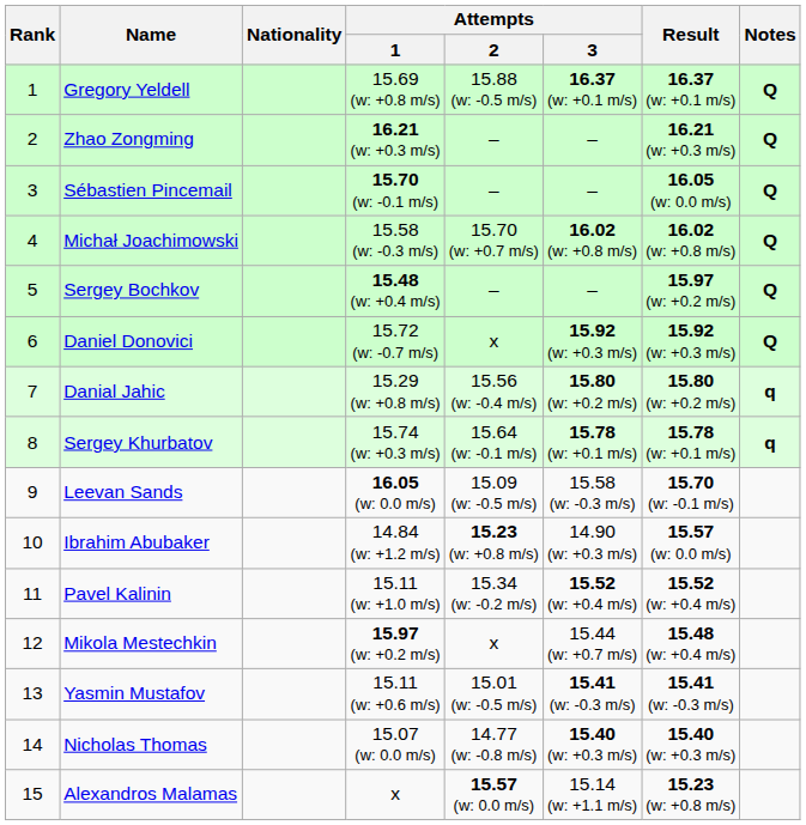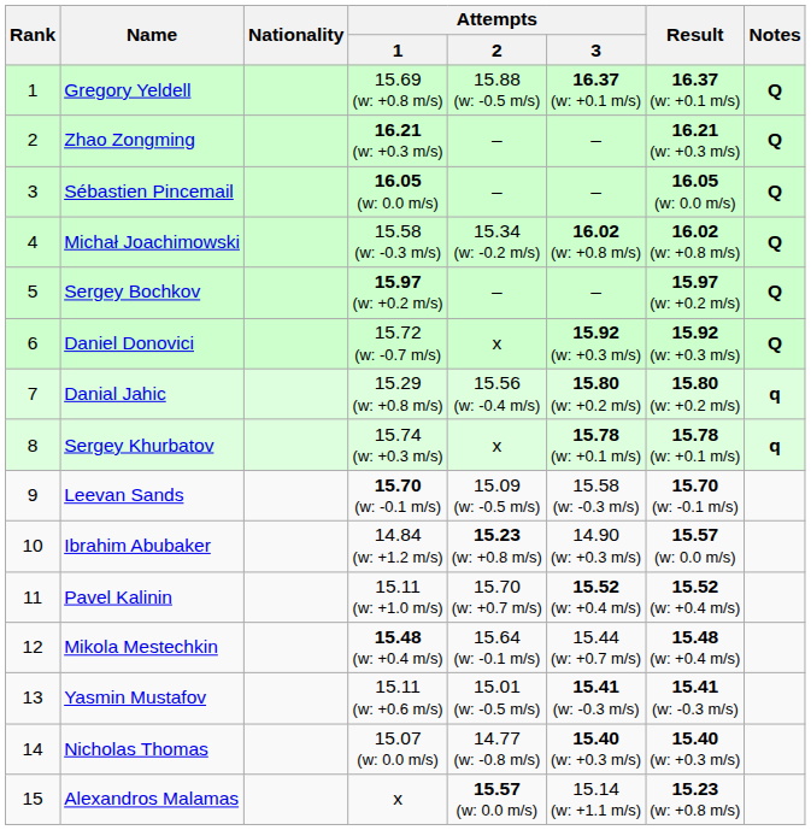 <table class="wikitable sortable" style="text-align:center">
 <tr>
 <th rowspan=2>Rank</th>
 <th rowspan=2>Name</th>
 <th rowspan=2>Nationality</th>
 <th colspan=3>Attempts</th>
 <th rowspan=2>Result</th>
 <th rowspan=2>Notes</th>
 </tr>
 <tr>
 <th>1</th>
 <th>2</th>
 <th>3</th>
 </tr>
 <tr bgcolor=ccffcc>
 <td>1</td>
 <td align=left><a href='#'>Gregory Yeldell</a></td>
 <td align=left></td>
 <td>15.69<br><small>(w: +0.8 m/s)</small></td>
 <td>15.88<br><small>(w: -0.5 m/s)</small></td>
 <td><strong>16.37</strong><br><small>(w: +0.1 m/s)</small></td>
 <td><strong>16.37</strong> <br><small>(w: +0.1 m/s)</small></td>
 <td><strong>Q</strong></td>
 </tr>
 <tr bgcolor=ccffcc>
 <td>2</td>
 <td align=left><a href='#'>Zhao Zongming</a></td>
 <td align=left></td>
 <td><strong>16.21</strong><br><small>(w: +0.3 m/s)</small></td>
 <td>–</td>
 <td>–</td>
 <td><strong>16.21</strong> <br><small>(w: +0.3 m/s)</small></td>
 <td><strong>Q</strong></td>
 </tr>
 <tr bgcolor=ccffcc>
 <td>3</td>
 <td align=left><a href='#'>Sébastien Pincemail</a></td>
 <td align=left></td>
-<td><strong>15.70</strong><br><small>(w: -0.1 m/s)</small></td>
+<td><strong>16.05</strong><br><small>(w: 0.0 m/s)</small></td>
 <td>–</td>
 <td>–</td>
 <td><strong>16.05</strong> <br><small>(w: 0.0 m/s)</small></td>
 <td><strong>Q</strong></td>
 </tr>
 <tr bgcolor=ccffcc>
 <td>4</td>
 <td align=left><a href='#'>Michał Joachimowski</a></td>
 <td align=left></td>
 <td>15.58<br><small>(w: -0.3 m/s)</small></td>
-<td>15.70<br><small>(w: +0.7 m/s)</small></td>
+<td>15.34<br><small>(w: -0.2 m/s)</small></td>
 <td><strong>16.02</strong><br><small>(w: +0.8 m/s)</small></td>
 <td><strong>16.02</strong> <br><small>(w: +0.8 m/s)</small></td>
 <td><strong>Q</strong></td>
 </tr>
 <tr bgcolor=ccffcc>
 <td>5</td>
 <td align=left><a href='#'>Sergey Bochkov</a></td>
 <td align=left></td>
-<td><strong>15.48</strong><br><small>(w: +0.4 m/s)</small></td>
+<td><strong>15.97</strong><br><small>(w: +0.2 m/s)</small></td>
 <td>–</td>
 <td>–</td>
 <td><strong>15.97</strong> <br><small>(w: +0.2 m/s)</small></td>
 <td><strong>Q</strong></td>
 </tr>
 <tr bgcolor=ccffcc>
 <td>6</td>
 <td align=left><a href='#'>Daniel Donovici</a></td>
 <td align=left></td>
 <td>15.72<br><small>(w: -0.7 m/s)</small></td>
 <td>x</td>
 <td><strong>15.92</strong><br><small>(w: +0.3 m/s)</small></td>
 <td><strong>15.92</strong> <br><small>(w: +0.3 m/s)</small></td>
 <td><strong>Q</strong></td>
 </tr>
 <tr bgcolor=ddffdd>
 <td>7</td>
 <td align=left><a href='#'>Danial Jahic</a></td>
 <td align=left></td>
 <td>15.29<br><small>(w: +0.8 m/s)</small></td>
 <td>15.56<br><small>(w: -0.4 m/s)</small></td>
 <td><strong>15.80</strong><br><small>(w: +0.2 m/s)</small></td>
 <td><strong>15.80</strong> <br><small>(w: +0.2 m/s)</small></td>
 <td><strong>q</strong></td>
 </tr>
 <tr bgcolor=ddffdd>
 <td>8</td>
 <td align=left><a href='#'>Sergey Khurbatov</a></td>
 <td align=left></td>
 <td>15.74<br><small>(w: +0.3 m/s)</small></td>
-<td>15.64<br><small>(w: -0.1 m/s)</small></td>
+<td>x</td>
 <td><strong>15.78</strong><br><small>(w: +0.1 m/s)</small></td>
 <td><strong>15.78</strong> <br><small>(w: +0.1 m/s)</small></td>
 <td><strong>q</strong></td>
 </tr>
 <tr>
 <td>9</td>
 <td align=left><a href='#'>Leevan Sands</a></td>
 <td align=left></td>
-<td><strong>16.05</strong><br><small>(w: 0.0 m/s)</small></td>
+<td><strong>15.70</strong><br><small>(w: -0.1 m/s)</small></td>
 <td>15.09<br><small>(w: -0.5 m/s)</small></td>
 <td>15.58<br><small>(w: -0.3 m/s)</small></td>
 <td><strong>15.70</strong> <br><small>(w: -0.1 m/s)</small></td>
 <td></td>
 </tr>
 <tr>
 <td>10</td>
 <td align=left><a href='#'>Ibrahim Abubaker</a></td>
 <td align=left></td>
 <td>14.84<br><small>(w: +1.2 m/s)</small></td>
 <td><strong>15.23</strong><br><small>(w: +0.8 m/s)</small></td>
 <td>14.90<br><small>(w: +0.3 m/s)</small></td>
 <td><strong>15.57</strong> <br><small>(w: 0.0 m/s)</small></td>
 <td></td>
 </tr>
 <tr>
 <td>11</td>
 <td align=left><a href='#'>Pavel Kalinin</a></td>
 <td align=left></td>
 <td>15.11<br><small>(w: +1.0 m/s)</small></td>
-<td>15.34<br><small>(w: -0.2 m/s)</small></td>
+<td>15.70<br><small>(w: +0.7 m/s)</small></td>
 <td><strong>15.52</strong><br><small>(w: +0.4 m/s)</small></td>
 <td><strong>15.52</strong> <br><small>(w: +0.4 m/s)</small></td>
 <td></td>
 </tr>
 <tr>
 <td>12</td>
 <td align=left><a href='#'>Mikola Mestechkin</a></td>
 <td align=left></td>
-<td><strong>15.97</strong><br><small>(w: +0.2 m/s)</small></td>
-<td>x</td>
+<td><strong>15.48</strong><br><small>(w: +0.4 m/s)</small></td>
+<td>15.64<br><small>(w: -0.1 m/s)</small></td>
 <td>15.44<br><small>(w: +0.7 m/s)</small></td>
 <td><strong>15.48</strong> <br><small>(w: +0.4 m/s)</small></td>
 <td></td>
 </tr>
 <tr>
 <td>13</td>
 <td align=left><a href='#'>Yasmin Mustafov</a></td>
 <td align=left></td>
 <td>15.11<br><small>(w: +0.6 m/s)</small></td>
 <td>15.01<br><small>(w: -0.5 m/s)</small></td>
 <td><strong>15.41</strong><br><small>(w: -0.3 m/s)</small></td>
 <td><strong>15.41</strong> <br><small>(w: -0.3 m/s)</small></td>
 <td></td>
 </tr>
 <tr>
 <td>14</td>
 <td align=left><a href='#'>Nicholas Thomas</a></td>
 <td align=left></td>
 <td>15.07<br><small>(w: 0.0 m/s)</small></td>
 <td>14.77<br><small>(w: -0.8 m/s)</small></td>
 <td><strong>15.40</strong><br><small>(w: +0.3 m/s)</small></td>
 <td><strong>15.40</strong> <br><small>(w: +0.3 m/s)</small></td>
 <td></td>
 </tr>
 <tr>
 <td>15</td>
 <td align=left><a href='#'>Alexandros Malamas</a></td>
 <td align=left></td>
 <td>x</td>
 <td><strong>15.57</strong><br><small>(w: 0.0 m/s)</small></td>
 <td>15.14<br><small>(w: +1.1 m/s)</small></td>
 <td><strong>15.23</strong> <br><small>(w: +0.8 m/s)</small></td>
 <td></td>
 </tr>
 </table>
